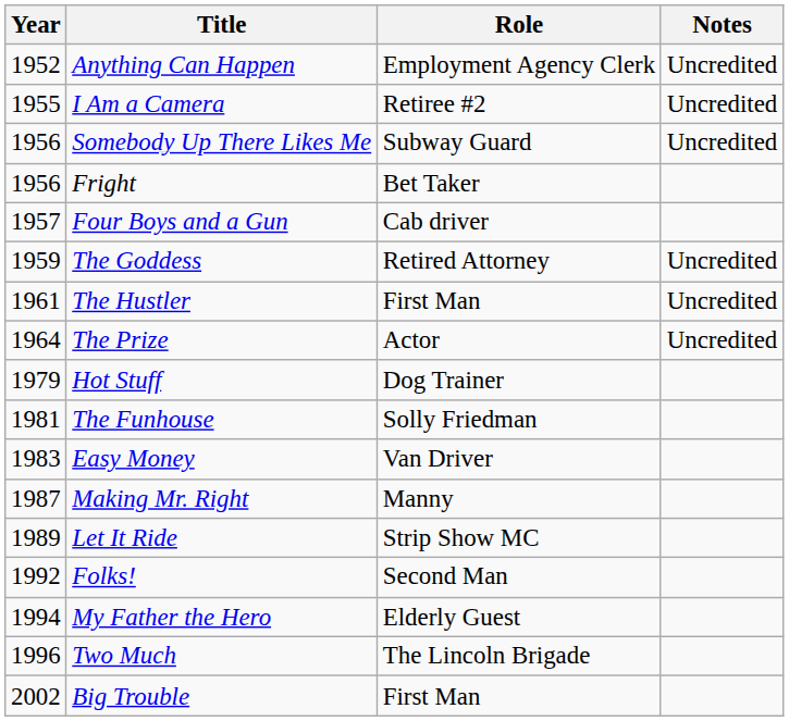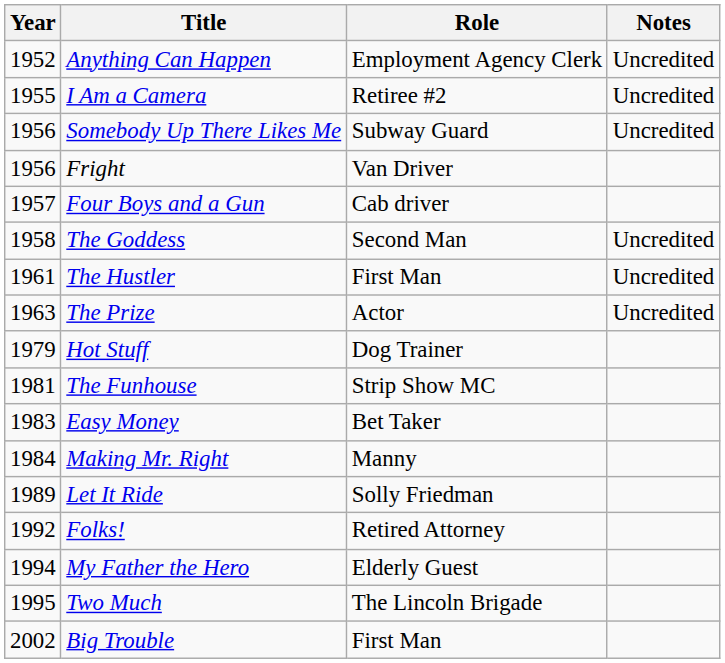 <table class="wikitable">
 <tr>
 <th>Year</th>
 <th>Title</th>
 <th>Role</th>
 <th>Notes</th>
 </tr>
 <tr>
 <td>1952</td>
 <td><em><a href='#'>Anything Can Happen</a></em></td>
 <td>Employment Agency Clerk</td>
 <td>Uncredited</td>
 </tr>
 <tr>
 <td>1955</td>
 <td><em><a href='#'>I Am a Camera</a></em></td>
 <td>Retiree #2</td>
 <td>Uncredited</td>
 </tr>
 <tr>
 <td>1956</td>
 <td><em><a href='#'>Somebody Up There Likes Me</a></em></td>
 <td>Subway Guard</td>
 <td>Uncredited</td>
 </tr>
 <tr>
 <td>1956</td>
 <td><em>Fright</em></td>
-<td>Bet Taker</td>
+<td>Van Driver</td>
 <td></td>
 </tr>
 <tr>
 <td>1957</td>
 <td><em><a href='#'>Four Boys and a Gun</a></em></td>
 <td>Cab driver</td>
 <td></td>
 </tr>
 <tr>
-<td>1959</td>
+<td>1958</td>
 <td><em><a href='#'>The Goddess</a></em></td>
-<td>Retired Attorney</td>
+<td>Second Man</td>
 <td>Uncredited</td>
 </tr>
 <tr>
 <td>1961</td>
 <td><em><a href='#'>The Hustler</a></em></td>
 <td>First Man</td>
 <td>Uncredited</td>
 </tr>
 <tr>
-<td>1964</td>
+<td>1963</td>
 <td><em><a href='#'>The Prize</a></em></td>
 <td>Actor</td>
 <td>Uncredited</td>
 </tr>
 <tr>
 <td>1979</td>
 <td><em><a href='#'>Hot Stuff</a></em></td>
 <td>Dog Trainer</td>
 <td></td>
 </tr>
 <tr>
 <td>1981</td>
 <td><em><a href='#'>The Funhouse</a></em></td>
-<td>Solly Friedman</td>
+<td>Strip Show MC</td>
 <td></td>
 </tr>
 <tr>
 <td>1983</td>
 <td><em><a href='#'>Easy Money</a></em></td>
-<td>Van Driver</td>
+<td>Bet Taker</td>
 <td></td>
 </tr>
 <tr>
-<td>1987</td>
+<td>1984</td>
 <td><em><a href='#'>Making Mr. Right</a></em></td>
 <td>Manny</td>
 <td></td>
 </tr>
 <tr>
 <td>1989</td>
 <td><em><a href='#'>Let It Ride</a></em></td>
-<td>Strip Show MC</td>
+<td>Solly Friedman</td>
 <td></td>
 </tr>
 <tr>
 <td>1992</td>
 <td><em><a href='#'>Folks!</a></em></td>
-<td>Second Man</td>
+<td>Retired Attorney</td>
 <td></td>
 </tr>
 <tr>
 <td>1994</td>
 <td><em><a href='#'>My Father the Hero</a></em></td>
 <td>Elderly Guest</td>
 <td></td>
 </tr>
 <tr>
-<td>1996</td>
+<td>1995</td>
 <td><em><a href='#'>Two Much</a></em></td>
 <td>The Lincoln Brigade</td>
 <td></td>
 </tr>
 <tr>
 <td>2002</td>
 <td><em><a href='#'>Big Trouble</a></em></td>
 <td>First Man</td>
 <td></td>
 </tr>
 </table>
